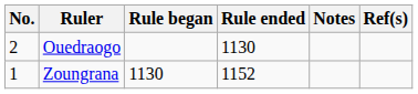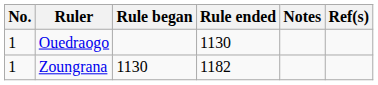 <table class="wikitable">
 <tr align=center>
 <th>No.</th>
 <th>Ruler</th>
 <th>Rule began</th>
 <th>Rule ended</th>
 <th>Notes</th>
 <th>Ref(s)</th>
 </tr>
 <tr>
-<td>2</td>
+<td>1</td>
 <td><a href='#'>Ouedraogo</a></td>
 <td></td>
 <td>1130</td>
 <td></td>
 <td></td>
 </tr>
 <tr>
 <td>1</td>
 <td><a href='#'>Zoungrana</a></td>
 <td>1130</td>
-<td>1152</td>
+<td>1182</td>
 <td></td>
 <td></td>
 </tr>
 </table>
